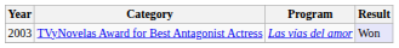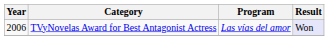 <table class="wikitable">
 <tr>
 <th><strong>Year</strong></th>
 <th><strong>Category</strong></th>
 <th><strong>Program</strong></th>
 <th><strong>Result</strong></th>
 </tr>
 <tr>
-<td>2003</td>
+<td>2006</td>
 <td><a href='#'>TVyNovelas Award for Best Antagonist Actress</a></td>
 <td><em><a href='#'>Las vías del amor</a></em></td>
 <td style="background: lavender;">Won</td>
 </tr>
 <tr>
 </tr>
 </table>
